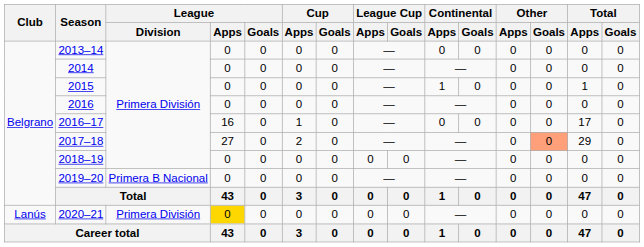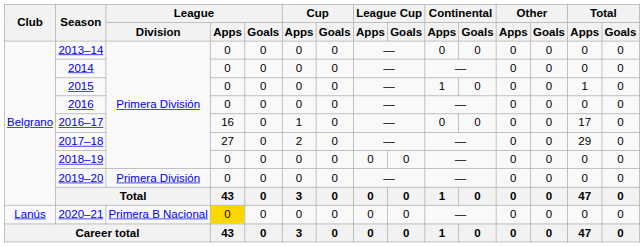 <table class="wikitable" style="text-align:center">
 <tr>
 <th rowspan="2">Club</th>
 <th rowspan="2">Season</th>
 <th colspan="3">League</th>
 <th colspan="2">Cup</th>
 <th colspan="2">League Cup</th>
 <th colspan="2">Continental</th>
 <th colspan="2">Other</th>
 <th colspan="2">Total</th>
 </tr>
 <tr>
 <th>Division</th>
 <th>Apps</th>
 <th>Goals</th>
 <th>Apps</th>
 <th>Goals</th>
 <th>Apps</th>
 <th>Goals</th>
 <th>Apps</th>
 <th>Goals</th>
 <th>Apps</th>
 <th>Goals</th>
 <th>Apps</th>
 <th>Goals</th>
 </tr>
 <tr>
 <td rowspan="9"><a href='#'>Belgrano</a></td>
 <td><a href='#'>2013–14</a></td>
 <td rowspan="7"><a href='#'>Primera División</a></td>
 <td>0</td>
 <td>0</td>
 <td>0</td>
 <td>0</td>
 <td colspan="2">—</td>
 <td>0</td>
 <td>0</td>
 <td>0</td>
 <td>0</td>
 <td>0</td>
 <td>0</td>
 </tr>
 <tr>
 <td><a href='#'>2014</a></td>
 <td>0</td>
 <td>0</td>
 <td>0</td>
 <td>0</td>
 <td colspan="2">—</td>
 <td colspan="2">—</td>
 <td>0</td>
 <td>0</td>
 <td>0</td>
 <td>0</td>
 </tr>
 <tr>
 <td><a href='#'>2015</a></td>
 <td>0</td>
 <td>0</td>
 <td>0</td>
 <td>0</td>
 <td colspan="2">—</td>
 <td>1</td>
 <td>0</td>
 <td>0</td>
 <td>0</td>
 <td>1</td>
 <td>0</td>
 </tr>
 <tr>
 <td><a href='#'>2016</a></td>
 <td>0</td>
 <td>0</td>
 <td>0</td>
 <td>0</td>
 <td colspan="2">—</td>
 <td colspan="2">—</td>
 <td>0</td>
 <td>0</td>
 <td>0</td>
 <td>0</td>
 </tr>
 <tr>
 <td><a href='#'>2016–17</a></td>
 <td>16</td>
 <td>0</td>
 <td>1</td>
 <td>0</td>
 <td colspan="2">—</td>
 <td>0</td>
 <td>0</td>
 <td>0</td>
 <td>0</td>
 <td>17</td>
 <td>0</td>
 </tr>
 <tr>
 <td><a href='#'>2017–18</a></td>
 <td>27</td>
 <td>0</td>
 <td>2</td>
 <td>0</td>
 <td colspan="2">—</td>
 <td colspan="2">—</td>
 <td>0</td>
-<td style="background: lightsalmon;">0</td>
+<td>0</td>
 <td>29</td>
 <td>0</td>
 </tr>
 <tr>
 <td><a href='#'>2018–19</a></td>
 <td>0</td>
 <td>0</td>
 <td>0</td>
 <td>0</td>
 <td>0</td>
 <td>0</td>
 <td colspan="2">—</td>
 <td>0</td>
 <td>0</td>
 <td>0</td>
 <td>0</td>
 </tr>
 <tr>
 <td><a href='#'>2019–20</a></td>
-<td rowspan="1"><a href='#'>Primera B Nacional</a></td>
+<td rowspan="1"><a href='#'>Primera División</a></td>
 <td>0</td>
 <td>0</td>
 <td>0</td>
 <td>0</td>
 <td colspan="2">—</td>
 <td colspan="2">—</td>
 <td>0</td>
 <td>0</td>
 <td>0</td>
 <td>0</td>
 </tr>
 <tr>
 <th colspan="2">Total</th>
 <th>43</th>
 <th>0</th>
 <th>3</th>
 <th>0</th>
 <th>0</th>
 <th>0</th>
 <th>1</th>
 <th>0</th>
 <th>0</th>
 <th>0</th>
 <th>47</th>
 <th>0</th>
 </tr>
 <tr>
 <td rowspan="1"><a href='#'>Lanús</a></td>
 <td><a href='#'>2020–21</a></td>
-<td rowspan="1"><a href='#'>Primera División</a></td>
+<td rowspan="1"><a href='#'>Primera B Nacional</a></td>
 <td style="background: gold;">0</td>
 <td>0</td>
 <td>0</td>
 <td>0</td>
 <td>0</td>
 <td>0</td>
 <td colspan="2">—</td>
 <td>0</td>
 <td>0</td>
 <td>0</td>
 <td>0</td>
 </tr>
 <tr>
 <th colspan="3">Career total</th>
 <th>43</th>
 <th>0</th>
 <th>3</th>
 <th>0</th>
 <th>0</th>
 <th>0</th>
 <th>1</th>
 <th>0</th>
 <th>0</th>
 <th>0</th>
 <th>47</th>
 <th>0</th>
 </tr>
 </table>
